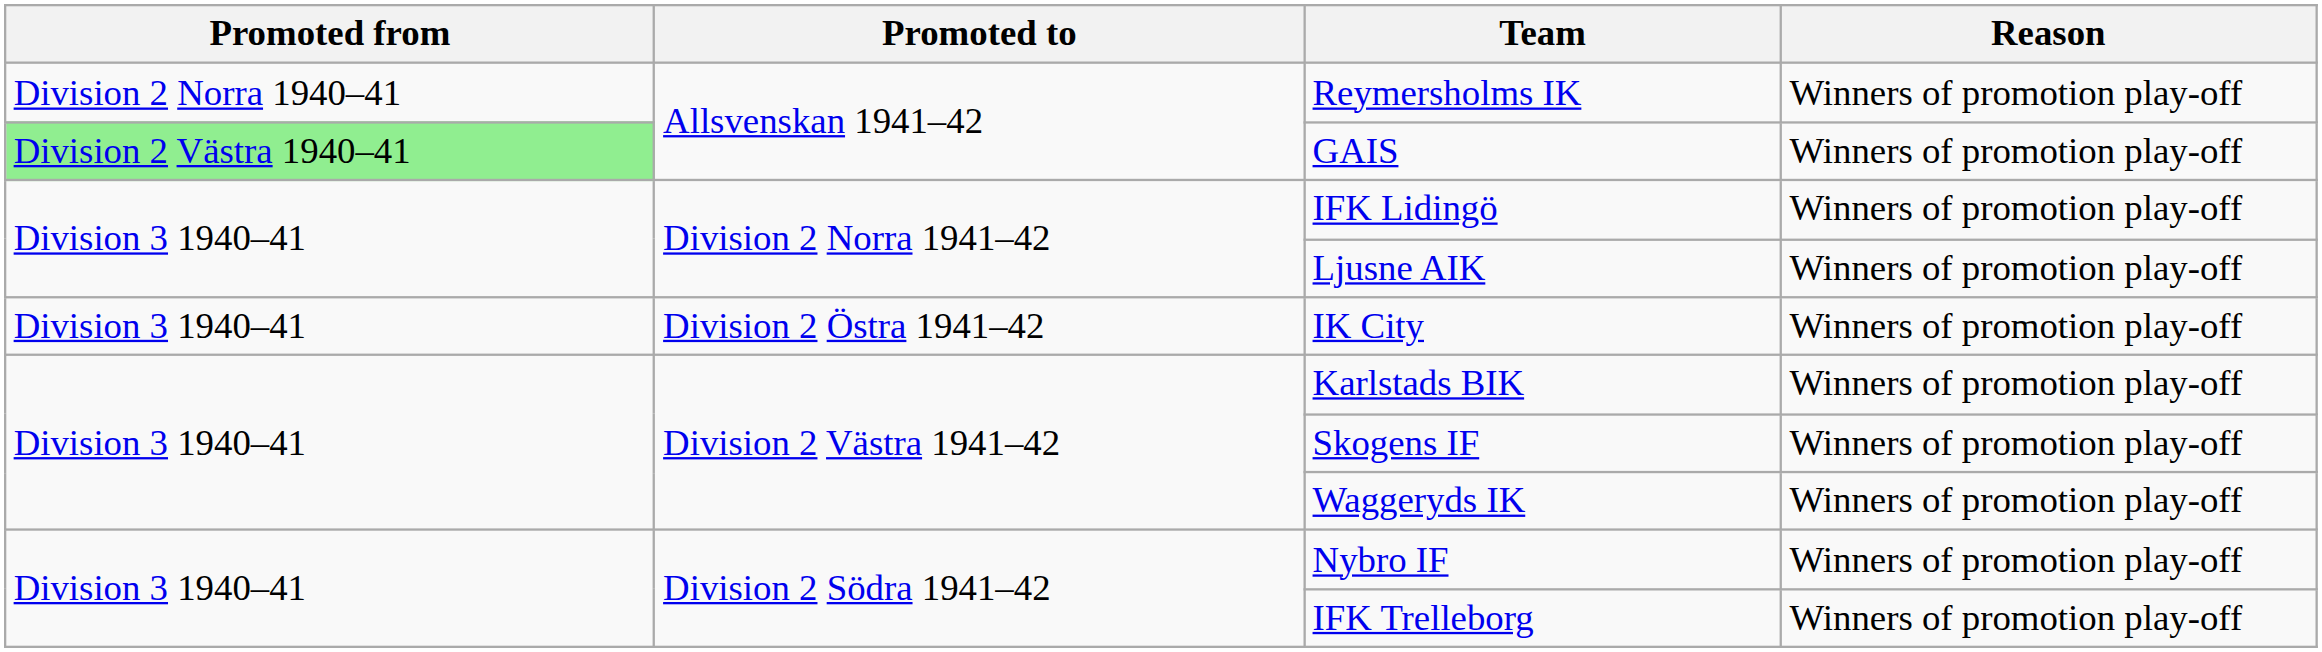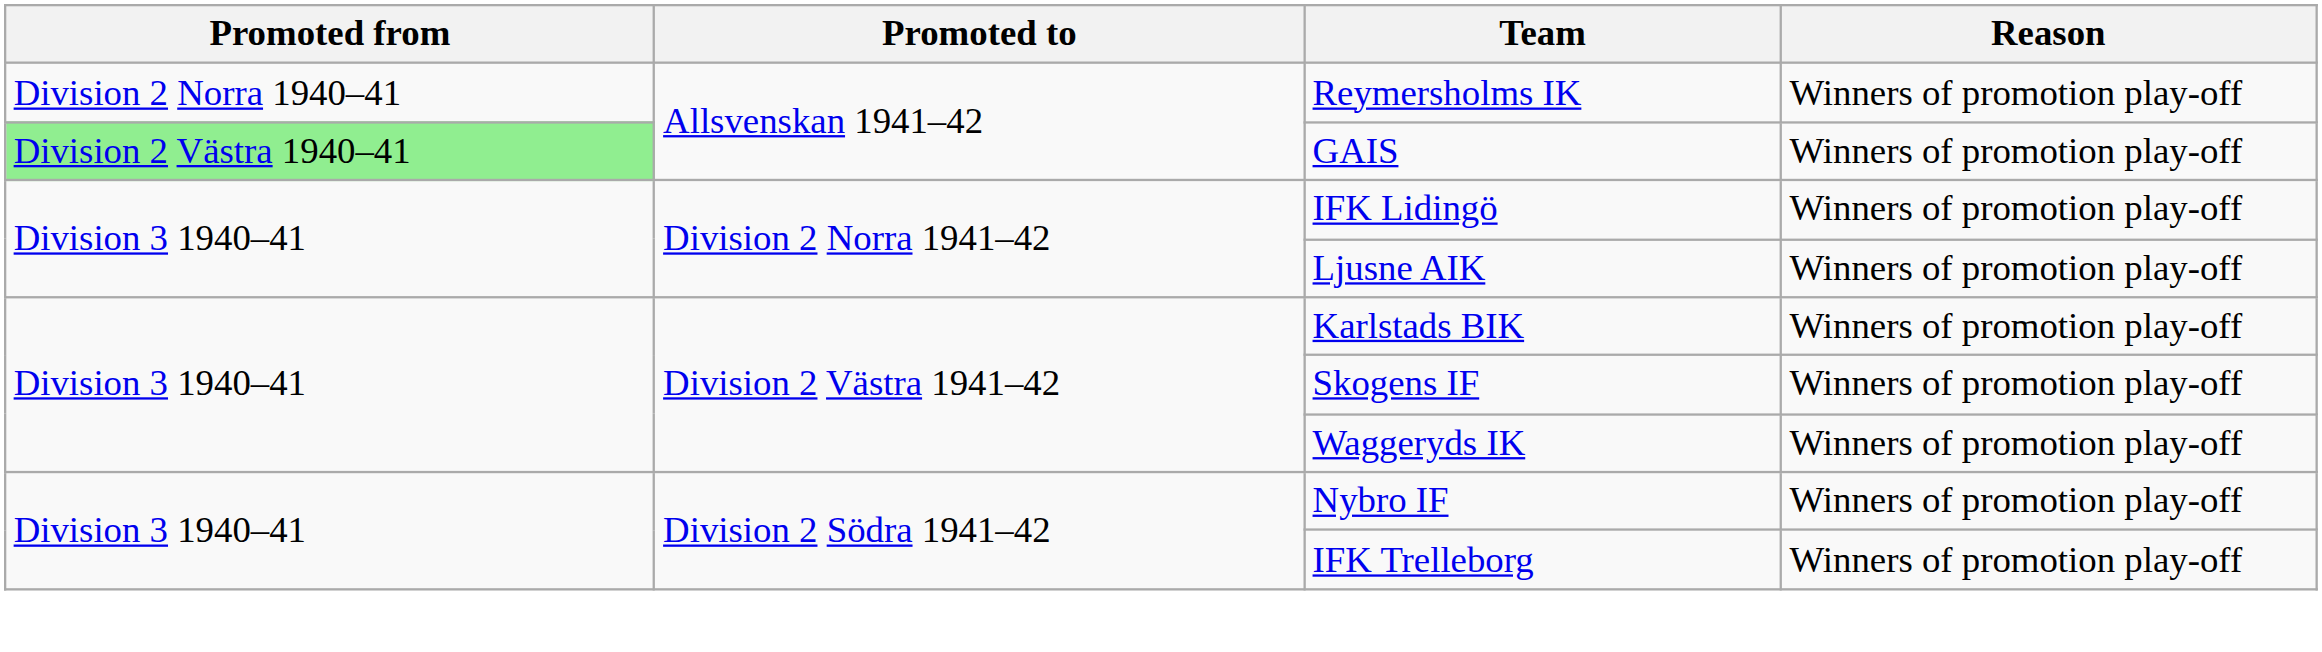 <table class="wikitable" style="text-align: left;">
 <tr>
 <th style="width: 275px;">Promoted from</th>
 <th style="width: 275px;">Promoted to</th>
 <th style="width: 200px;">Team</th>
 <th style="width: 225px;">Reason</th>
 </tr>
 <tr>
 <td><a href='#'>Division 2</a> <a href='#'>Norra</a> 1940–41</td>
 <td rowspan=2><a href='#'>Allsvenskan</a> 1941–42</td>
 <td><a href='#'>Reymersholms IK</a></td>
 <td>Winners of promotion play-off</td>
 </tr>
 <tr>
 <td style="background: lightgreen;"><a href='#'>Division 2</a> <a href='#'>Västra</a> 1940–41</td>
 <td><a href='#'>GAIS</a></td>
 <td>Winners of promotion play-off</td>
 </tr>
 <tr>
 <td rowspan=2><a href='#'>Division 3</a> 1940–41</td>
 <td rowspan=2><a href='#'>Division 2</a> <a href='#'>Norra</a> 1941–42</td>
 <td><a href='#'>IFK Lidingö</a></td>
 <td>Winners of promotion play-off</td>
 </tr>
 <tr>
 <td><a href='#'>Ljusne AIK</a></td>
 <td>Winners of promotion play-off</td>
 </tr>
 <tr>
-<td><a href='#'>Division 3</a> 1940–41</td>
-<td><a href='#'>Division 2</a> <a href='#'>Östra</a> 1941–42</td>
-<td><a href='#'>IK City</a></td>
-<td>Winners of promotion play-off</td>
-</tr>
-<tr>
 <td rowspan=3><a href='#'>Division 3</a> 1940–41</td>
 <td rowspan=3><a href='#'>Division 2</a> <a href='#'>Västra</a> 1941–42</td>
 <td><a href='#'>Karlstads BIK</a></td>
 <td>Winners of promotion play-off</td>
 </tr>
 <tr>
 <td><a href='#'>Skogens IF</a></td>
 <td>Winners of promotion play-off</td>
 </tr>
 <tr>
 <td><a href='#'>Waggeryds IK</a></td>
 <td>Winners of promotion play-off</td>
 </tr>
 <tr>
 <td rowspan=2><a href='#'>Division 3</a> 1940–41</td>
 <td rowspan=2><a href='#'>Division 2</a> <a href='#'>Södra</a> 1941–42</td>
 <td><a href='#'>Nybro IF</a></td>
 <td>Winners of promotion play-off</td>
 </tr>
 <tr>
 <td><a href='#'>IFK Trelleborg</a></td>
 <td>Winners of promotion play-off</td>
 </tr>
 </table>
